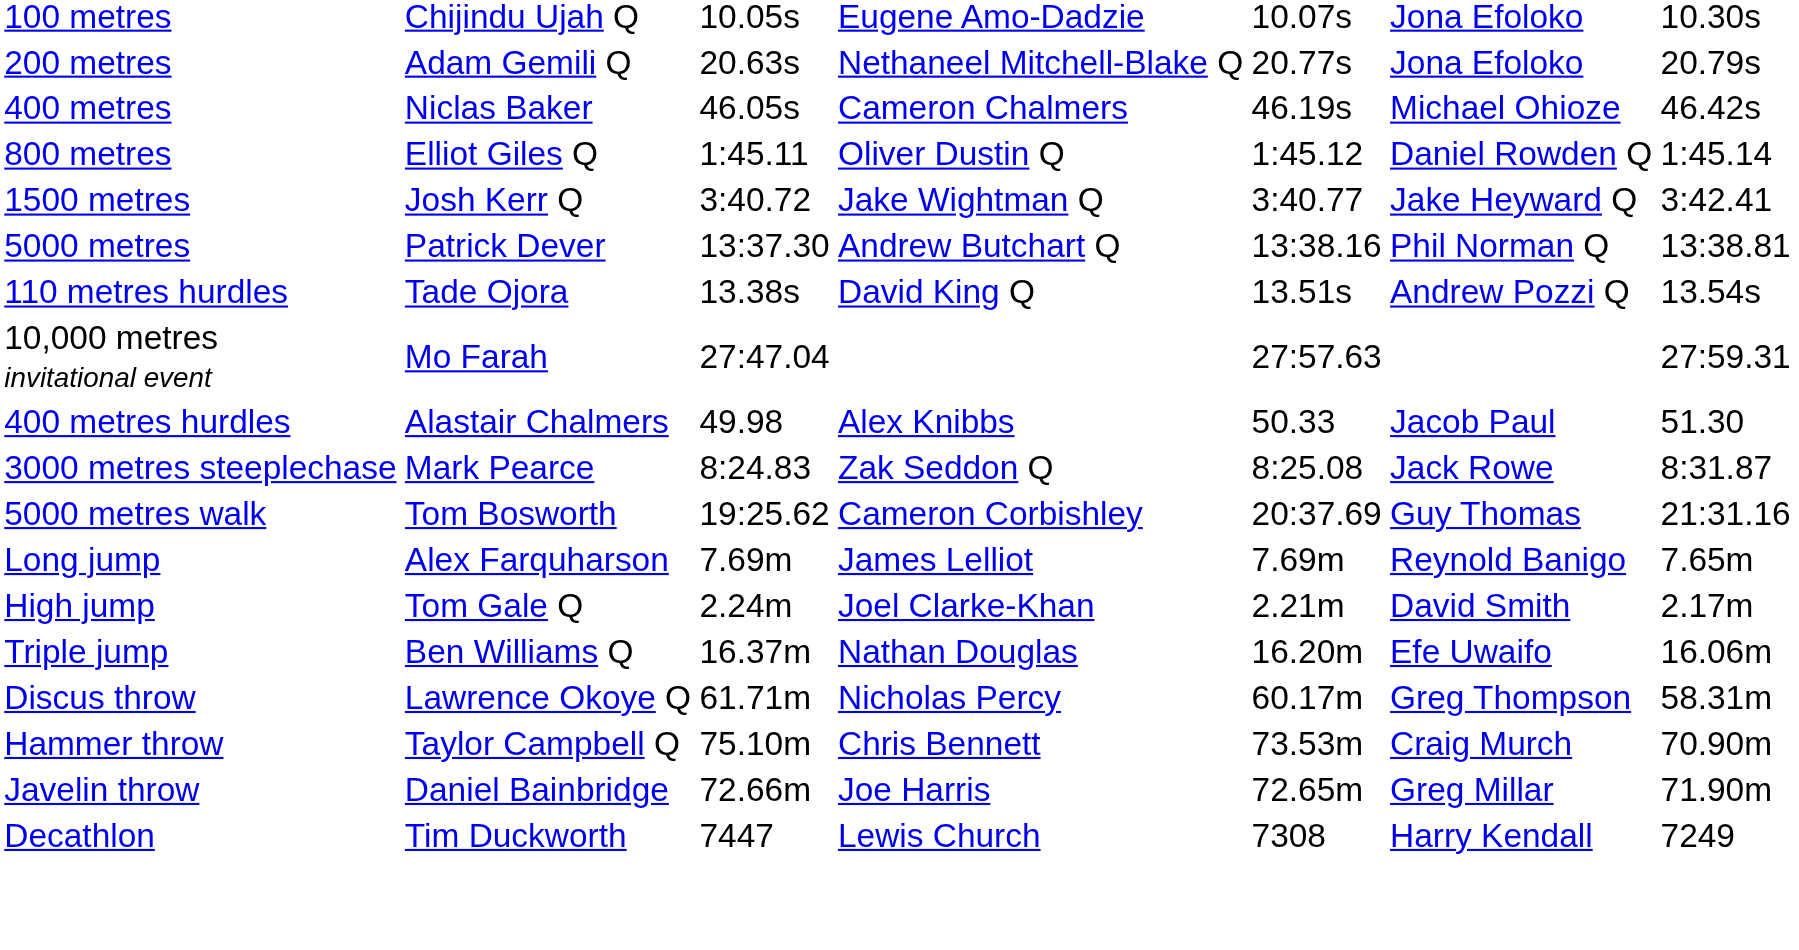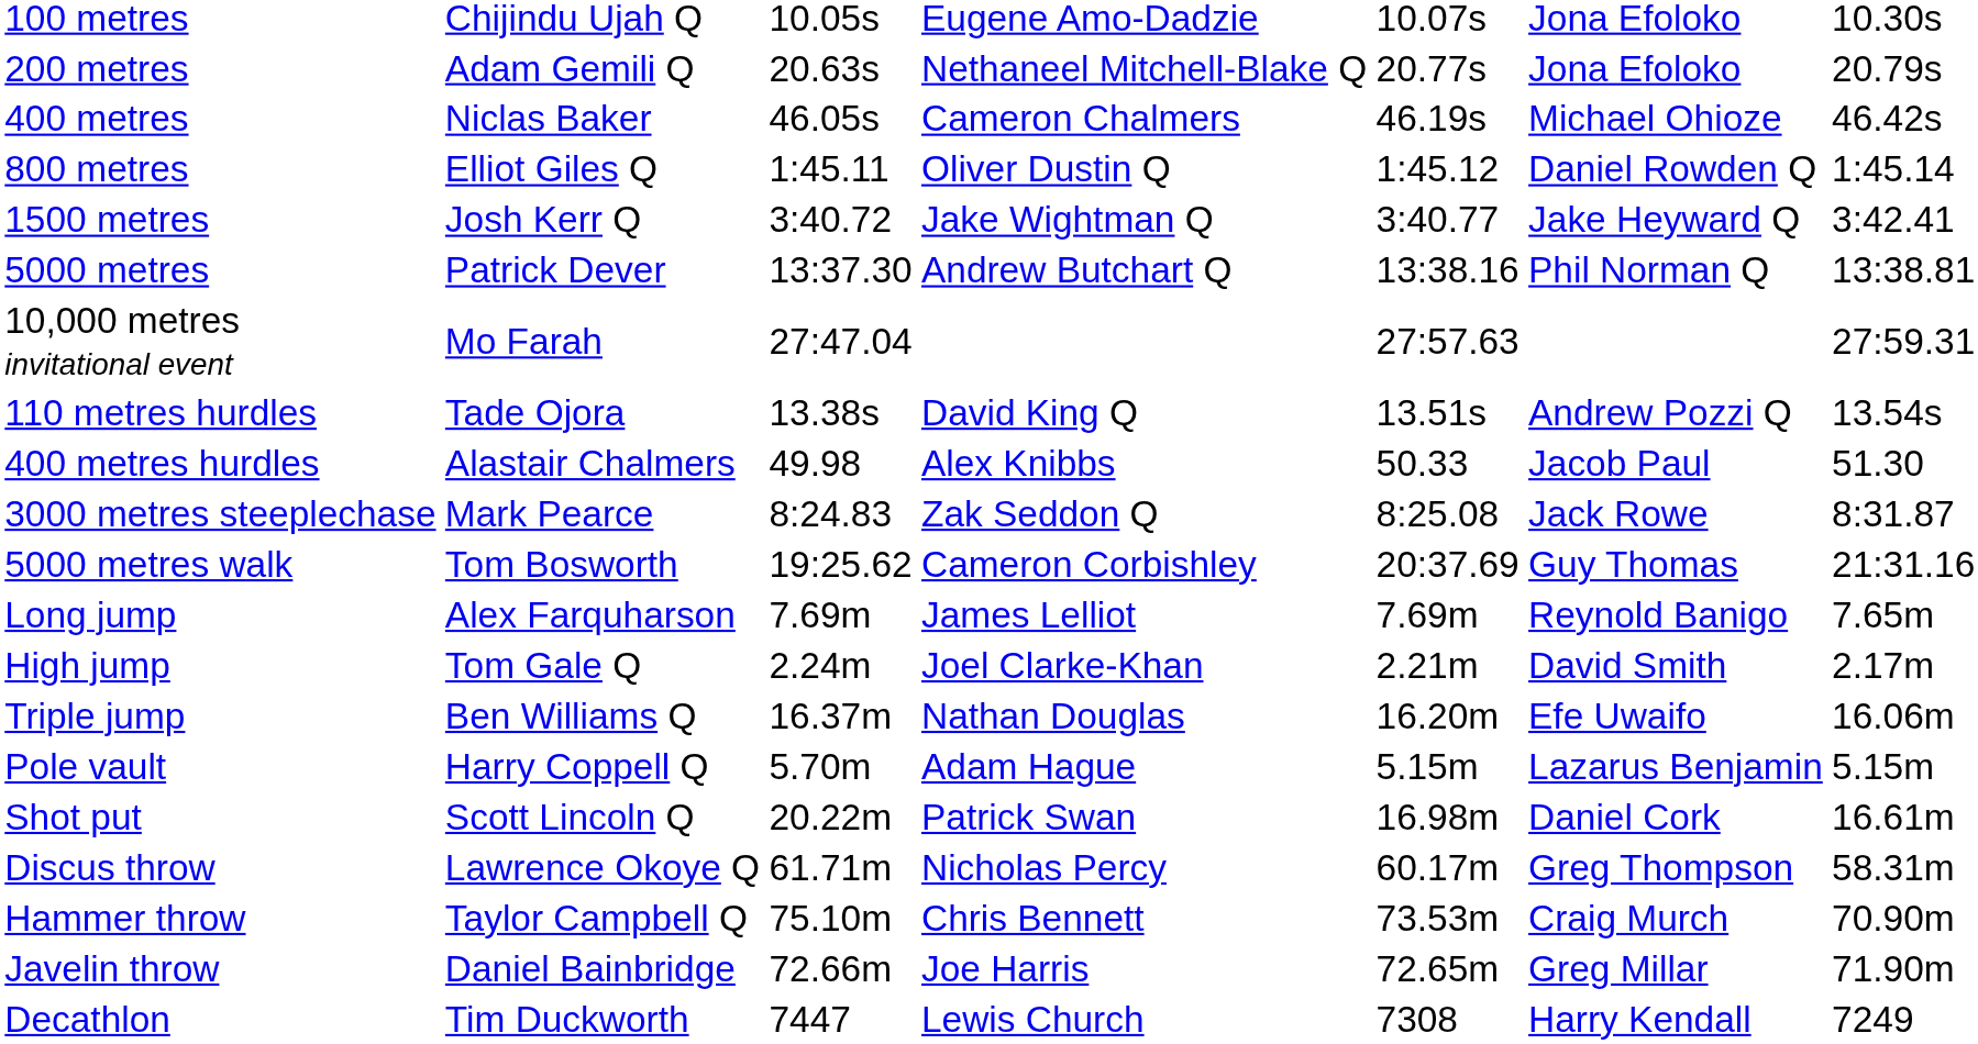 <table>
 <tr>
 <td><a href='#'>100 metres</a></td>
 <td><a href='#'>Chijindu Ujah</a> Q</td>
 <td>10.05s</td>
 <td><a href='#'>Eugene Amo-Dadzie</a></td>
 <td>10.07s</td>
 <td><a href='#'>Jona Efoloko</a></td>
 <td>10.30s </td>
 </tr>
 <tr>
 <td><a href='#'>200 metres</a></td>
 <td><a href='#'>Adam Gemili</a> Q</td>
 <td>20.63s</td>
 <td><a href='#'>Nethaneel Mitchell-Blake</a> Q</td>
 <td>20.77s</td>
 <td><a href='#'>Jona Efoloko</a></td>
 <td>20.79s </td>
 </tr>
 <tr>
 <td><a href='#'>400 metres</a></td>
 <td><a href='#'>Niclas Baker</a></td>
 <td>46.05s </td>
 <td><a href='#'>Cameron Chalmers</a></td>
 <td>46.19s</td>
 <td><a href='#'>Michael Ohioze</a></td>
 <td>46.42s</td>
 </tr>
 <tr>
 <td><a href='#'>800 metres</a></td>
 <td><a href='#'>Elliot Giles</a> Q</td>
 <td>1:45.11</td>
 <td><a href='#'>Oliver Dustin</a> Q</td>
 <td>1:45.12</td>
 <td><a href='#'>Daniel Rowden</a> Q</td>
 <td>1:45.14</td>
 </tr>
 <tr>
 <td><a href='#'>1500 metres</a></td>
 <td><a href='#'>Josh Kerr</a> Q</td>
 <td>3:40.72</td>
 <td><a href='#'>Jake Wightman</a> Q</td>
 <td>3:40.77</td>
 <td><a href='#'>Jake Heyward</a> Q</td>
 <td>3:42.41</td>
 </tr>
 <tr>
 <td><a href='#'>5000 metres</a></td>
 <td><a href='#'>Patrick Dever</a></td>
 <td>13:37.30</td>
 <td><a href='#'>Andrew Butchart</a> Q</td>
 <td>13:38.16</td>
 <td><a href='#'>Phil Norman</a> Q</td>
 <td>13:38.81</td>
 </tr>
 <tr>
+<td>10,000 metres<br><small><em>invitational event</em></small></td>
+<td><a href='#'>Mo Farah</a></td>
+<td>27:47.04 </td>
+<td></td>
+<td>27:57.63 </td>
+<td></td>
+<td>27:59.31</td>
+</tr>
+<tr>
 <td><a href='#'>110 metres hurdles</a></td>
 <td><a href='#'>Tade Ojora</a></td>
 <td>13.38s </td>
 <td><a href='#'>David King</a> Q</td>
 <td>13.51s</td>
 <td><a href='#'>Andrew Pozzi</a> Q</td>
 <td>13.54s</td>
-</tr>
-<tr>
-<td>10,000 metres<br><small><em>invitational event</em></small></td>
-<td><a href='#'>Mo Farah</a></td>
-<td>27:47.04 </td>
-<td></td>
-<td>27:57.63 </td>
-<td></td>
-<td>27:59.31</td>
 </tr>
 <tr>
 <td><a href='#'>400 metres hurdles</a></td>
 <td><a href='#'>Alastair Chalmers</a></td>
 <td>49.98</td>
 <td><a href='#'>Alex Knibbs</a></td>
 <td>50.33</td>
 <td><a href='#'>Jacob Paul</a></td>
 <td>51.30</td>
 </tr>
 <tr>
 <td><a href='#'>3000 metres steeplechase</a></td>
 <td><a href='#'>Mark Pearce</a></td>
 <td>8:24.83 </td>
 <td><a href='#'>Zak Seddon</a> Q</td>
 <td>8:25.08 </td>
 <td><a href='#'>Jack Rowe</a></td>
 <td>8:31.87</td>
 </tr>
 <tr>
 <td><a href='#'>5000 metres walk</a></td>
 <td><a href='#'>Tom Bosworth</a></td>
 <td>19:25.62 </td>
 <td><a href='#'>Cameron Corbishley</a></td>
 <td>20:37.69 </td>
 <td><a href='#'>Guy Thomas</a></td>
 <td>21:31.16 </td>
 </tr>
 <tr>
 <td><a href='#'>Long jump</a></td>
 <td><a href='#'>Alex Farquharson</a></td>
 <td>7.69m</td>
 <td><a href='#'>James Lelliot</a></td>
 <td>7.69m</td>
 <td><a href='#'>Reynold Banigo</a></td>
 <td>7.65m</td>
 </tr>
 <tr>
 <td><a href='#'>High jump</a></td>
 <td><a href='#'>Tom Gale</a> Q</td>
 <td>2.24m</td>
 <td><a href='#'>Joel Clarke-Khan</a></td>
 <td>2.21m </td>
 <td><a href='#'>David Smith</a></td>
 <td>2.17m</td>
 </tr>
 <tr>
 <td><a href='#'>Triple jump</a></td>
 <td><a href='#'>Ben Williams</a> Q</td>
 <td>16.37m </td>
 <td><a href='#'>Nathan Douglas</a></td>
 <td>16.20m</td>
 <td><a href='#'>Efe Uwaifo</a></td>
 <td>16.06m</td>
 </tr>
 <tr>
+<td><a href='#'>Pole vault</a></td>
+<td><a href='#'>Harry Coppell</a> Q</td>
+<td>5.70m </td>
+<td><a href='#'>Adam Hague</a></td>
+<td>5.15m </td>
+<td><a href='#'>Lazarus Benjamin</a></td>
+<td>5.15m</td>
+</tr>
+<tr>
+<td><a href='#'>Shot put</a></td>
+<td><a href='#'>Scott Lincoln</a> Q</td>
+<td>20.22m</td>
+<td><a href='#'>Patrick Swan</a></td>
+<td>16.98m</td>
+<td><a href='#'>Daniel Cork</a></td>
+<td>16.61m</td>
+</tr>
+<tr>
 <td><a href='#'>Discus throw</a></td>
 <td><a href='#'>Lawrence Okoye</a> Q</td>
 <td>61.71m</td>
 <td><a href='#'>Nicholas Percy</a></td>
 <td>60.17m</td>
 <td><a href='#'>Greg Thompson</a></td>
 <td>58.31m</td>
 </tr>
 <tr>
 <td><a href='#'>Hammer throw</a></td>
 <td><a href='#'>Taylor Campbell</a> Q</td>
 <td>75.10m </td>
 <td><a href='#'>Chris Bennett</a></td>
 <td>73.53m</td>
 <td><a href='#'>Craig Murch</a></td>
 <td>70.90m</td>
 </tr>
 <tr>
 <td><a href='#'>Javelin throw</a></td>
 <td><a href='#'>Daniel Bainbridge</a></td>
 <td>72.66m</td>
 <td><a href='#'>Joe Harris</a></td>
 <td>72.65m </td>
 <td><a href='#'>Greg Millar</a></td>
 <td>71.90m </td>
 </tr>
 <tr>
 <td><a href='#'>Decathlon</a></td>
 <td><a href='#'>Tim Duckworth</a></td>
 <td>7447 </td>
 <td><a href='#'>Lewis Church</a></td>
 <td>7308</td>
 <td><a href='#'>Harry Kendall</a></td>
 <td>7249</td>
 </tr>
 </table>
